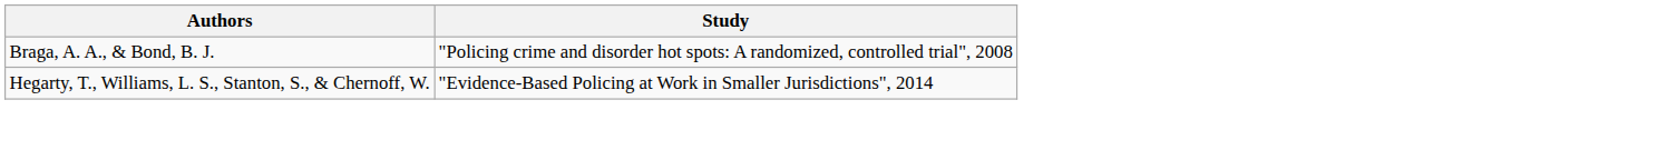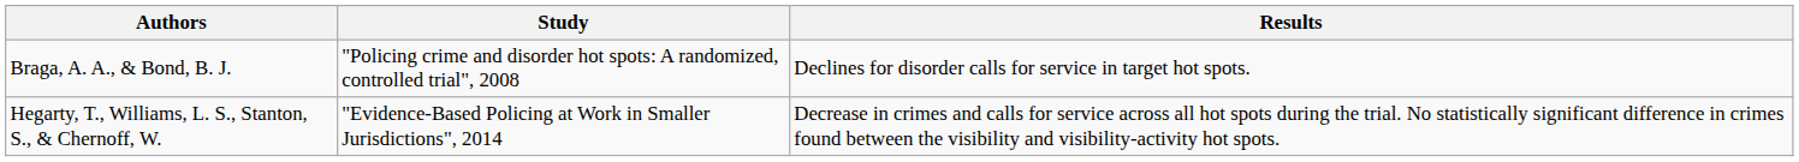 <table class="wikitable" style="font-size: 88%">
 <tr>
 <th>Authors</th>
 <th>Study</th>
+<th>Results</th>
 </tr>
 <tr>
 <td>Braga, A. A., & Bond, B. J.</td>
 <td>"Policing crime and disorder hot spots: A randomized, controlled trial", 2008</td>
+<td>Declines for disorder calls for service in target hot spots.</td>
 </tr>
 <tr>
 <td>Hegarty, T., Williams, L. S., Stanton, S., & Chernoff, W.</td>
 <td>"Evidence-Based Policing at Work in Smaller Jurisdictions", 2014</td>
+<td>Decrease in crimes and calls for service across all hot spots during the trial. No statistically significant difference in crimes found between the visibility and visibility-activity hot spots.</td>
 </tr>
 </table>
